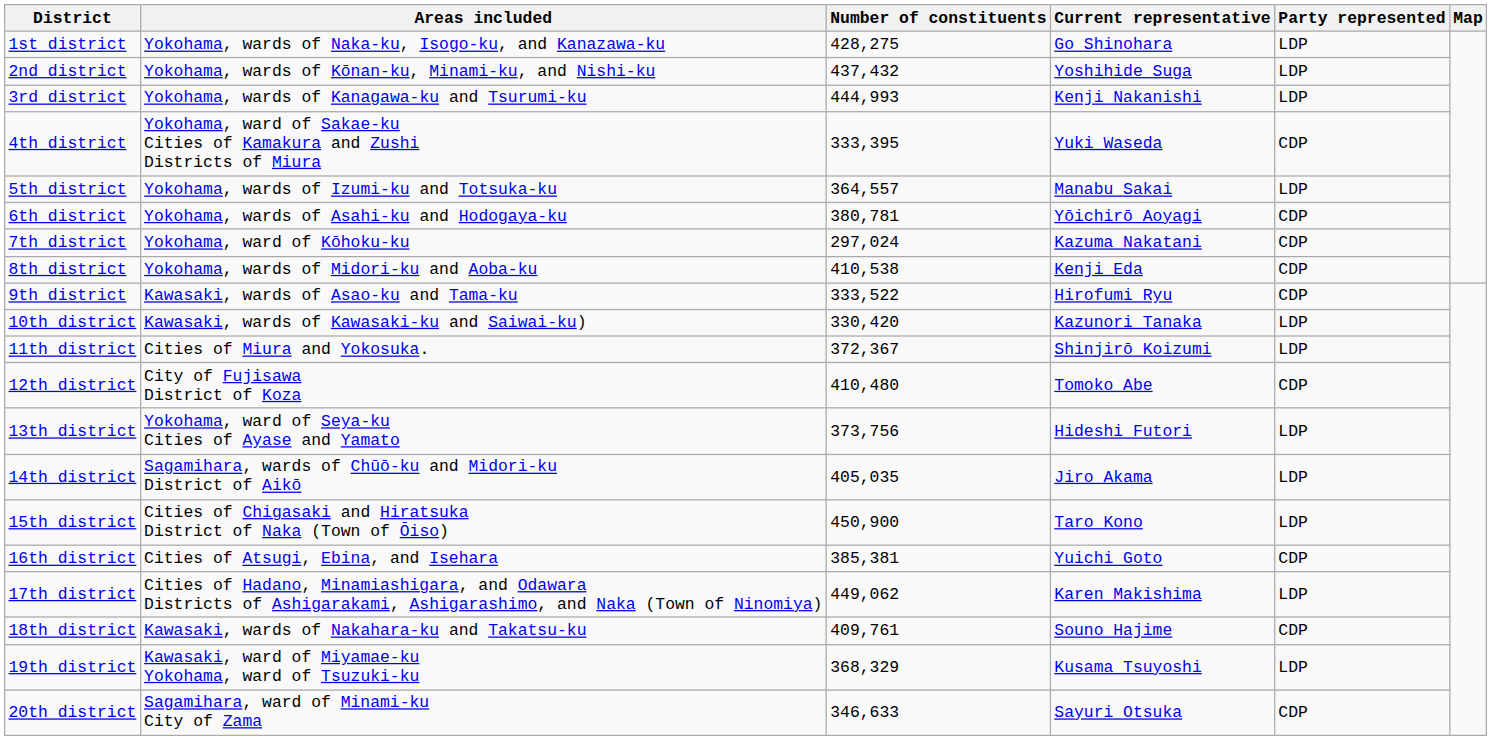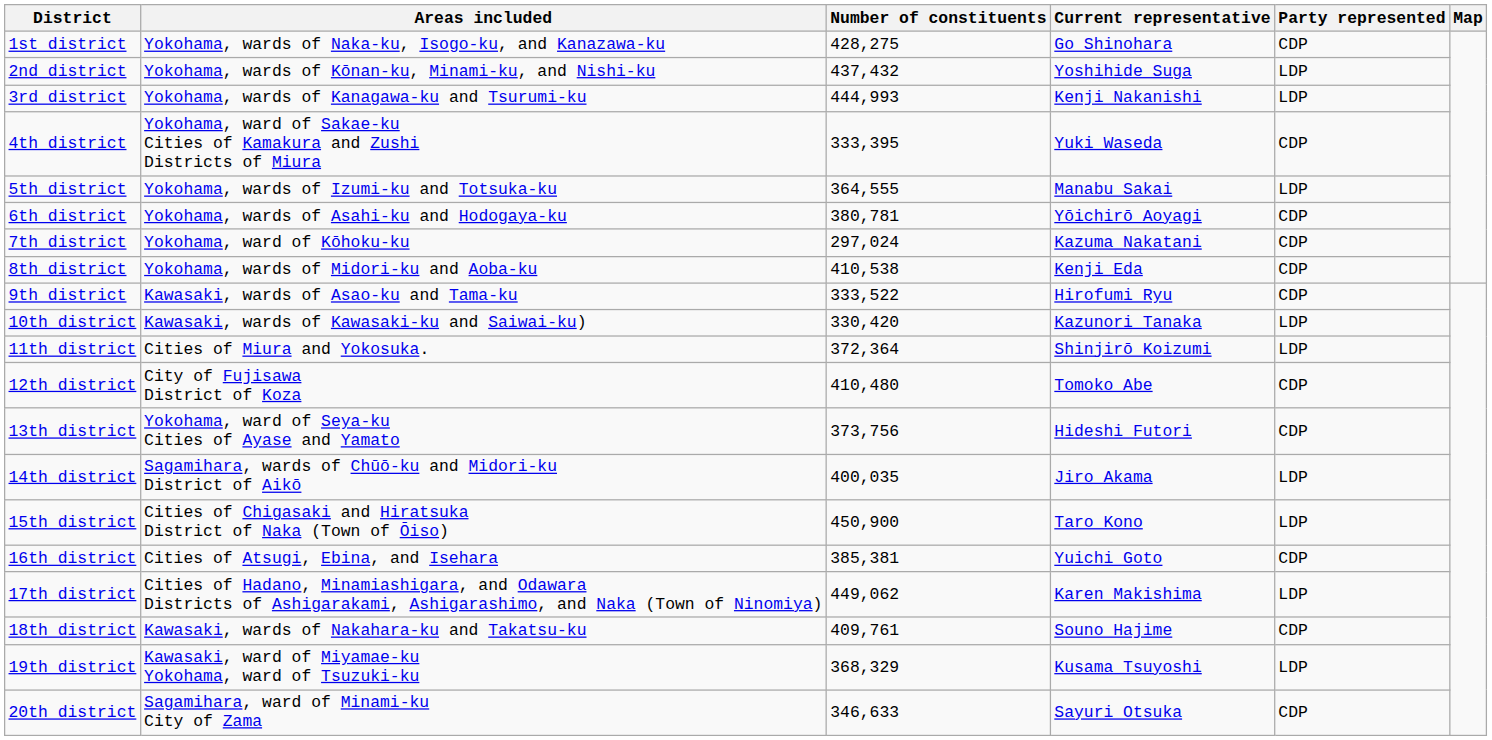 <table class="wikitable">
 <tr>
 <th>District</th>
 <th>Areas included</th>
 <th>Number of constituents</th>
 <th>Current representative</th>
 <th>Party represented</th>
 <th>Map</th>
 </tr>
 <tr>
 <td><a href='#'>1st district</a></td>
 <td><a href='#'>Yokohama</a>, wards of <a href='#'>Naka-ku</a>, <a href='#'>Isogo-ku</a>, and <a href='#'>Kanazawa-ku</a></td>
 <td>428,275</td>
 <td><a href='#'>Go Shinohara</a></td>
-<td>LDP</td>
+<td>CDP</td>
 <td rowspan="8"><br></td>
 </tr>
 <tr>
 <td><a href='#'>2nd district</a></td>
 <td><a href='#'>Yokohama</a>, wards of <a href='#'>Kōnan-ku</a>, <a href='#'>Minami-ku</a>, and <a href='#'>Nishi-ku</a></td>
 <td>437,432</td>
 <td><a href='#'>Yoshihide Suga</a></td>
 <td>LDP</td>
 </tr>
 <tr>
 <td><a href='#'>3rd district</a></td>
 <td><a href='#'>Yokohama</a>, wards of <a href='#'>Kanagawa-ku</a> and <a href='#'>Tsurumi-ku</a></td>
 <td>444,993</td>
 <td><a href='#'>Kenji Nakanishi</a></td>
 <td>LDP</td>
 </tr>
 <tr>
 <td><a href='#'>4th district</a></td>
 <td><a href='#'>Yokohama</a>, ward of <a href='#'>Sakae-ku</a><br>Cities of <a href='#'>Kamakura</a> and <a href='#'>Zushi</a><br>Districts of <a href='#'>Miura</a></td>
 <td>333,395</td>
 <td><a href='#'>Yuki Waseda</a></td>
 <td>CDP</td>
 </tr>
 <tr>
 <td><a href='#'>5th district</a></td>
 <td><a href='#'>Yokohama</a>, wards of <a href='#'>Izumi-ku</a> and <a href='#'>Totsuka-ku</a></td>
-<td>364,557</td>
+<td>364,555</td>
 <td><a href='#'>Manabu Sakai</a></td>
 <td>LDP</td>
 </tr>
 <tr>
 <td><a href='#'>6th district</a></td>
 <td><a href='#'>Yokohama</a>, wards of <a href='#'>Asahi-ku</a> and <a href='#'>Hodogaya-ku</a></td>
 <td>380,781</td>
 <td><a href='#'>Yōichirō Aoyagi</a></td>
 <td>CDP</td>
 </tr>
 <tr>
 <td><a href='#'>7th district</a></td>
 <td><a href='#'>Yokohama</a>, ward of <a href='#'>Kōhoku-ku</a></td>
 <td>297,024</td>
 <td><a href='#'>Kazuma Nakatani</a></td>
 <td>CDP</td>
 </tr>
 <tr>
 <td><a href='#'>8th district</a></td>
 <td><a href='#'>Yokohama</a>, wards of <a href='#'>Midori-ku</a> and <a href='#'>Aoba-ku</a></td>
 <td>410,538</td>
 <td><a href='#'>Kenji Eda</a></td>
 <td>CDP</td>
 </tr>
 <tr>
 <td><a href='#'>9th district</a></td>
 <td><a href='#'>Kawasaki</a>, wards of <a href='#'>Asao-ku</a> and <a href='#'>Tama-ku</a></td>
 <td>333,522</td>
 <td><a href='#'>Hirofumi Ryu</a></td>
 <td>CDP</td>
 <td rowspan="12"></td>
 </tr>
 <tr>
 <td><a href='#'>10th district</a></td>
 <td><a href='#'>Kawasaki</a>, wards of <a href='#'>Kawasaki-ku</a> and <a href='#'>Saiwai-ku</a>)</td>
 <td>330,420</td>
 <td><a href='#'>Kazunori Tanaka</a></td>
 <td>LDP</td>
 </tr>
 <tr>
 <td><a href='#'>11th district</a></td>
 <td>Cities of <a href='#'>Miura</a> and <a href='#'>Yokosuka</a>.</td>
-<td>372,367</td>
+<td>372,364</td>
 <td><a href='#'>Shinjirō Koizumi</a></td>
 <td>LDP</td>
 </tr>
 <tr>
 <td><a href='#'>12th district</a></td>
 <td>City of <a href='#'>Fujisawa</a><br>District of <a href='#'>Koza</a></td>
 <td>410,480</td>
 <td><a href='#'>Tomoko Abe</a></td>
 <td>CDP</td>
 </tr>
 <tr>
 <td><a href='#'>13th district</a></td>
 <td><a href='#'>Yokohama</a>, ward of <a href='#'>Seya-ku</a><br>Cities of <a href='#'>Ayase</a> and <a href='#'>Yamato</a></td>
 <td>373,756</td>
 <td><a href='#'>Hideshi Futori</a></td>
-<td>LDP</td>
+<td>CDP</td>
 </tr>
 <tr>
 <td><a href='#'>14th district</a></td>
 <td><a href='#'>Sagamihara</a>, wards of <a href='#'>Chūō-ku</a> and <a href='#'>Midori-ku</a><br>District of <a href='#'>Aikō</a></td>
-<td>405,035</td>
+<td>400,035</td>
 <td><a href='#'>Jiro Akama</a></td>
 <td>LDP</td>
 </tr>
 <tr>
 <td><a href='#'>15th district</a></td>
 <td>Cities of <a href='#'>Chigasaki</a> and <a href='#'>Hiratsuka</a><br>District of <a href='#'>Naka</a> (Town of <a href='#'>Ōiso</a>)</td>
 <td>450,900</td>
 <td><a href='#'>Taro Kono</a></td>
 <td>LDP</td>
 </tr>
 <tr>
 <td><a href='#'>16th district</a></td>
 <td>Cities of <a href='#'>Atsugi</a>, <a href='#'>Ebina</a>, and <a href='#'>Isehara</a></td>
 <td>385,381</td>
 <td><a href='#'>Yuichi Goto</a></td>
 <td>CDP</td>
 </tr>
 <tr>
 <td><a href='#'>17th district</a></td>
 <td>Cities of <a href='#'>Hadano</a>, <a href='#'>Minamiashigara</a>, and <a href='#'>Odawara</a><br>Districts of <a href='#'>Ashigarakami</a>, <a href='#'>Ashigarashimo</a>, and <a href='#'>Naka</a> (Town of <a href='#'>Ninomiya</a>)</td>
 <td>449,062</td>
 <td><a href='#'>Karen Makishima</a></td>
 <td>LDP</td>
 </tr>
 <tr>
 <td><a href='#'>18th district</a></td>
 <td><a href='#'>Kawasaki</a>, wards of <a href='#'>Nakahara-ku</a> and <a href='#'>Takatsu-ku</a></td>
 <td>409,761</td>
 <td><a href='#'>Souno Hajime</a></td>
 <td>CDP</td>
 </tr>
 <tr>
 <td><a href='#'>19th district</a></td>
 <td><a href='#'>Kawasaki</a>, ward of <a href='#'>Miyamae-ku</a><br><a href='#'>Yokohama</a>, ward of <a href='#'>Tsuzuki-ku</a></td>
 <td>368,329</td>
 <td><a href='#'>Kusama Tsuyoshi</a></td>
 <td>LDP</td>
 </tr>
 <tr>
 <td><a href='#'>20th district</a></td>
 <td><a href='#'>Sagamihara</a>, ward of <a href='#'>Minami-ku</a><br>City of <a href='#'>Zama</a></td>
 <td>346,633</td>
 <td><a href='#'>Sayuri Otsuka</a></td>
 <td>CDP</td>
 </tr>
 </table>
